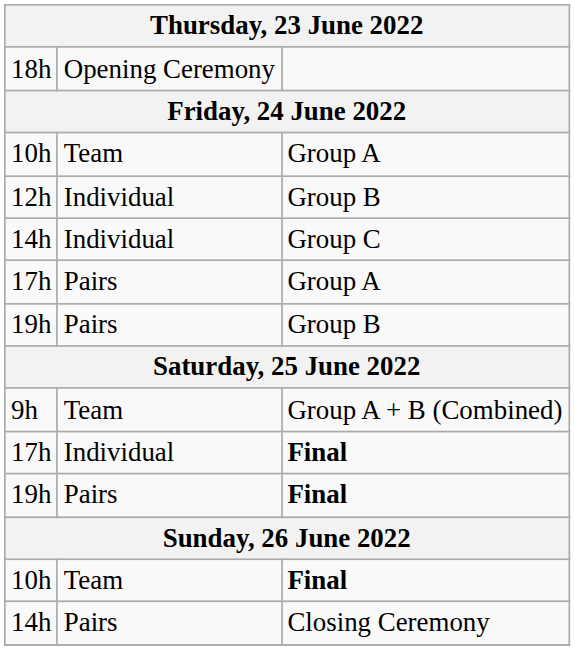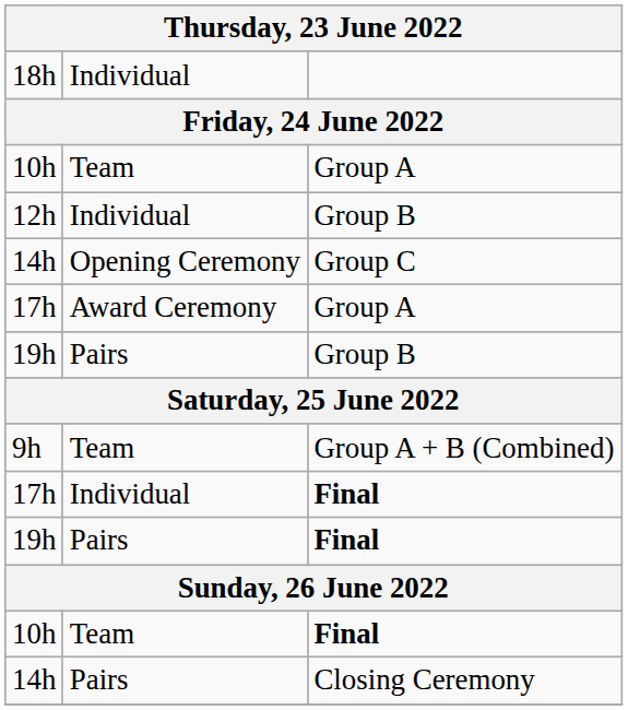 <table class="wikitable">
 <tr>
 <th colspan="3">Thursday, 23 June 2022</th>
 </tr>
 <tr>
 <td>18h</td>
-<td>Opening Ceremony</td>
+<td>Individual</td>
 </tr>
 <tr>
 <th colspan="3">Friday, 24 June 2022</th>
 </tr>
 <tr>
 <td>10h</td>
 <td>Team</td>
 <td>Group A</td>
 </tr>
 <tr>
 <td>12h</td>
 <td>Individual</td>
 <td>Group B</td>
 </tr>
 <tr>
 <td>14h</td>
-<td>Individual</td>
+<td>Opening Ceremony</td>
 <td>Group C</td>
 </tr>
 <tr>
 <td>17h</td>
-<td>Pairs</td>
+<td>Award Ceremony</td>
 <td>Group A</td>
 </tr>
 <tr>
 <td>19h</td>
 <td>Pairs</td>
 <td>Group B</td>
 </tr>
 <tr>
 <th colspan="3">Saturday, 25 June 2022</th>
 </tr>
 <tr>
 <td>9h</td>
 <td>Team</td>
 <td>Group A + B (Combined)</td>
 </tr>
 <tr>
 <td>17h</td>
 <td>Individual</td>
 <td><strong>Final</strong></td>
 </tr>
 <tr>
 <td>19h</td>
 <td>Pairs</td>
 <td><strong>Final</strong></td>
 </tr>
 <tr>
 <th colspan="3">Sunday, 26 June 2022</th>
 </tr>
 <tr>
 <td>10h</td>
 <td>Team</td>
 <td><strong>Final</strong></td>
 </tr>
 <tr>
 <td>14h</td>
 <td>Pairs</td>
 <td>Closing Ceremony</td>
 </tr>
 <tr>
 </tr>
 </table>
